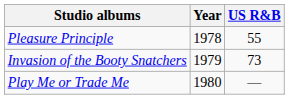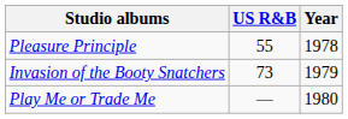 <table class="wikitable">
 <tr>
 <th>Studio albums</th>
+<th><a href='#'>US R&B</a><br></th>
 <th>Year</th>
-<th><a href='#'>US R&B</a><br></th>
 </tr>
 <tr>
 <td><em><a href='#'>Pleasure Principle</a></em></td>
+<td align=center>55</td>
 <td>1978</td>
-<td align=center>55</td>
 </tr>
 <tr>
 <td><em><a href='#'>Invasion of the Booty Snatchers</a></em></td>
+<td align=center>73</td>
 <td>1979</td>
-<td align=center>73</td>
 </tr>
 <tr>
 <td><em><a href='#'>Play Me or Trade Me</a></em></td>
+<td align=center>—</td>
 <td>1980</td>
-<td align=center>—</td>
 </tr>
 </table>
